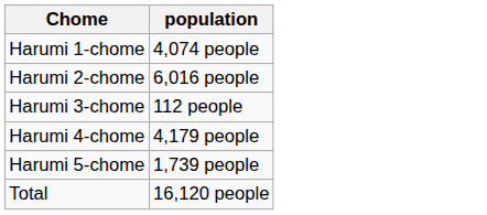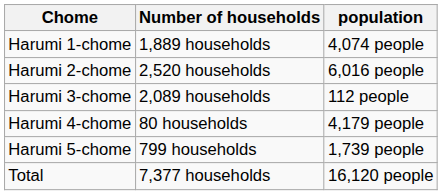 <table class="wikitable">
 <tr>
 <th>Chome</th>
+<th>Number of households</th>
 <th>population</th>
 </tr>
 <tr>
 <td>Harumi 1-chome</td>
+<td>1,889 households</td>
 <td>4,074 people</td>
 </tr>
 <tr>
 <td>Harumi 2-chome</td>
+<td>2,520 households</td>
 <td>6,016 people</td>
 </tr>
 <tr>
 <td>Harumi 3-chome</td>
+<td>2,089 households</td>
 <td>112 people</td>
 </tr>
 <tr>
 <td>Harumi 4-chome</td>
+<td>80 households</td>
 <td>4,179 people</td>
 </tr>
 <tr>
 <td>Harumi 5-chome</td>
+<td>799 households</td>
 <td>1,739 people</td>
 </tr>
 <tr>
 <td>Total</td>
+<td>7,377 households</td>
 <td>16,120 people</td>
 </tr>
 </table>
